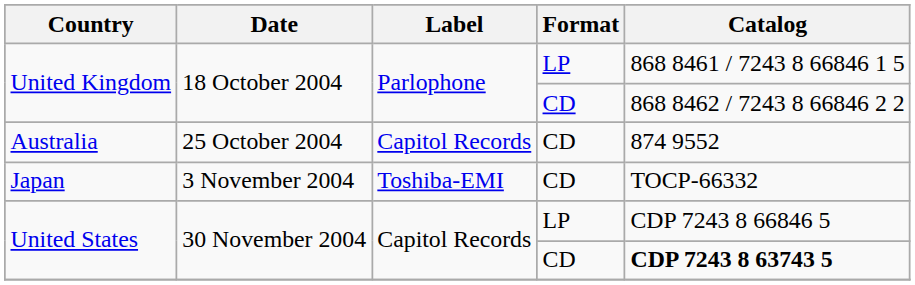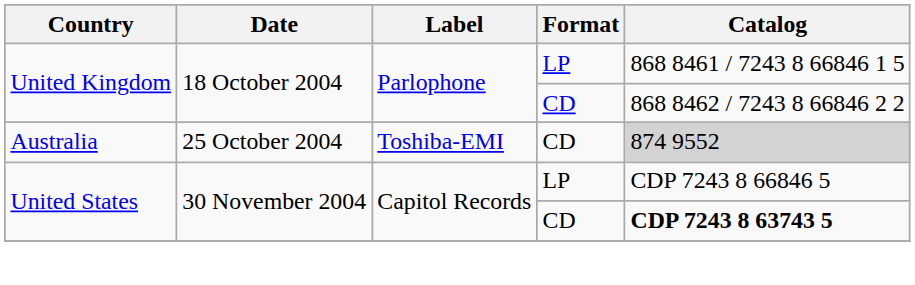 <table class="wikitable" style="font-size: 85%">
 <tr>
 <th>Country</th>
 <th>Date</th>
 <th>Label</th>
 <th>Format</th>
 <th>Catalog</th>
 </tr>
 <tr>
 <td rowspan="2"><a href='#'>United Kingdom</a></td>
 <td rowspan="2">18 October 2004</td>
 <td rowspan="2"><a href='#'>Parlophone</a></td>
 <td rowspan="1"><a href='#'>LP</a></td>
 <td rowspan="1">868 8461 / 7243 8 66846 1 5</td>
 </tr>
 <tr>
 <td rowspan="1"><a href='#'>CD</a></td>
 <td rowspan="1">868 8462 / 7243 8 66846 2 2</td>
 </tr>
 <tr>
 <td rowspan="1"><a href='#'>Australia</a></td>
 <td rowspan="1">25 October 2004</td>
-<td rowspan="1"><a href='#'>Capitol Records</a></td>
-<td rowspan="1">CD</td>
-<td rowspan="1">874 9552</td>
-</tr>
-<tr>
-<td rowspan="1"><a href='#'>Japan</a></td>
-<td rowspan="1">3 November 2004</td>
 <td rowspan="1"><a href='#'>Toshiba-EMI</a></td>
 <td rowspan="1">CD</td>
-<td rowspan="1">TOCP-66332</td>
+<td rowspan="1" style="background: lightgrey;">874 9552</td>
 </tr>
 <tr>
 <td rowspan="2"><a href='#'>United States</a></td>
 <td rowspan="2">30 November 2004</td>
 <td rowspan="2">Capitol Records</td>
 <td rowspan="1">LP</td>
 <td rowspan="1">CDP 7243 8 66846 5</td>
 </tr>
 <tr>
 <td rowspan="1">CD</td>
 <td rowspan="1"><strong>CDP 7243 8 63743 5</strong></td>
 </tr>
 <tr>
 </tr>
 </table>
